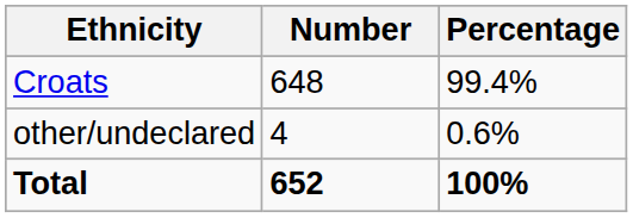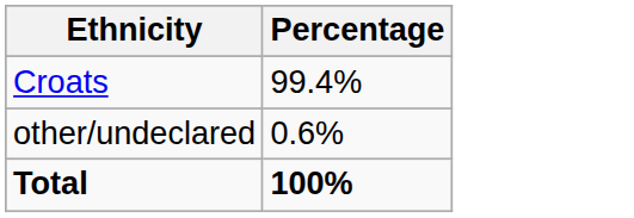 <table class="wikitable">
 <tr>
 <th width="100px">Ethnicity</th>
-<th width="80px">Number</th>
 <th width="80px">Percentage</th>
 </tr>
 <tr>
 <td><a href='#'>Croats</a></td>
-<td>648</td>
 <td>99.4%</td>
 </tr>
 <tr>
 <td>other/undeclared</td>
-<td>4</td>
 <td>0.6%</td>
 </tr>
 <tr>
 <td><strong>Total</strong></td>
-<td><strong>652</strong></td>
 <td><strong>100%</strong></td>
 </tr>
 </table>
